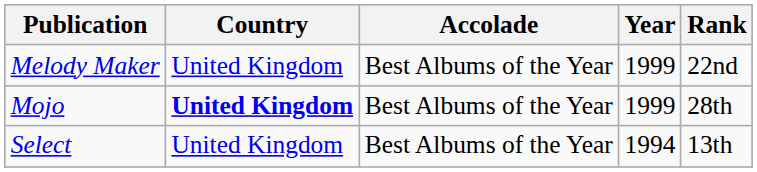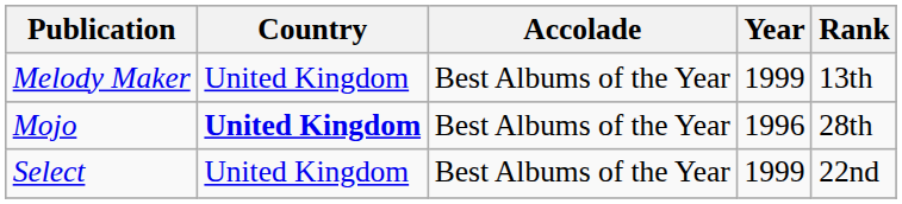 <table class="wikitable">
 <tr>
 <th>Publication</th>
 <th>Country</th>
 <th>Accolade</th>
 <th>Year</th>
 <th>Rank</th>
 </tr>
 <tr>
 <td><em><a href='#'>Melody Maker</a></em></td>
 <td><a href='#'>United Kingdom</a></td>
 <td>Best Albums of the Year</td>
 <td>1999</td>
-<td>22nd</td>
+<td>13th</td>
 </tr>
 <tr>
 <td><em><a href='#'>Mojo</a></em></td>
 <td><strong><a href='#'>United Kingdom</a></strong></td>
 <td>Best Albums of the Year</td>
-<td>1999</td>
+<td>1996</td>
 <td>28th</td>
 </tr>
 <tr>
 <td><em><a href='#'>Select</a></em></td>
 <td><a href='#'>United Kingdom</a></td>
 <td>Best Albums of the Year</td>
-<td>1994</td>
-<td>13th</td>
+<td>1999</td>
+<td>22nd</td>
 </tr>
 </table>
